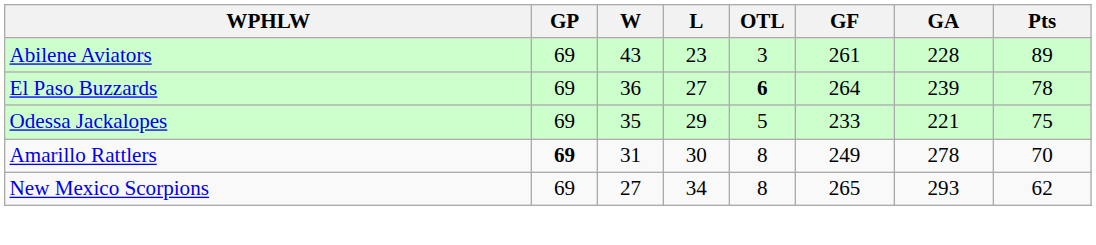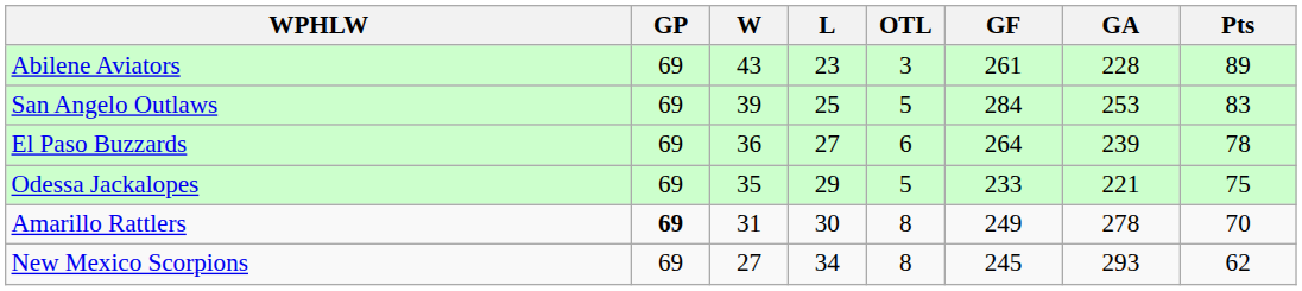 <table class="wikitable">
 <tr>
 <th width="40%" bgcolor="#e0e0e0">WPHLW</th>
 <th width="5%" bgcolor="#e0e0e0">GP</th>
 <th width="5%" bgcolor="#e0e0e0">W</th>
 <th width="5%" bgcolor="#e0e0e0">L</th>
 <th width="5%" bgcolor="#e0e0e0">OTL</th>
 <th width="7.5%" bgcolor="#e0e0e0">GF</th>
 <th width="7.5%" bgcolor="#e0e0e0">GA</th>
 <th width="7.5%" bgcolor="#e0e0e0">Pts</th>
 </tr>
 <tr align="center" bgcolor="#CCFFCC">
 <td align="left"><a href='#'>Abilene Aviators</a></td>
 <td>69</td>
 <td>43</td>
 <td>23</td>
 <td>3</td>
 <td>261</td>
 <td>228</td>
 <td>89</td>
 </tr>
 <tr align="center" bgcolor="#CCFFCC">
+<td align="left"><a href='#'>San Angelo Outlaws</a></td>
+<td>69</td>
+<td>39</td>
+<td>25</td>
+<td>5</td>
+<td>284</td>
+<td>253</td>
+<td>83</td>
+</tr>
+<tr align="center" bgcolor="#CCFFCC">
 <td align="left"><a href='#'>El Paso Buzzards</a></td>
 <td>69</td>
 <td>36</td>
 <td>27</td>
-<td><strong>6</strong></td>
+<td>6</td>
 <td>264</td>
 <td>239</td>
 <td>78</td>
 </tr>
 <tr align="center" bgcolor="#CCFFCC">
 <td align="left"><a href='#'>Odessa Jackalopes</a></td>
 <td>69</td>
 <td>35</td>
 <td>29</td>
 <td>5</td>
 <td>233</td>
 <td>221</td>
 <td>75</td>
 </tr>
 <tr align="center">
 <td align="left"><a href='#'>Amarillo Rattlers</a></td>
 <td><strong>69</strong></td>
 <td>31</td>
 <td>30</td>
 <td>8</td>
 <td>249</td>
 <td>278</td>
 <td>70</td>
 </tr>
 <tr align="center">
 <td align="left"><a href='#'>New Mexico Scorpions</a></td>
 <td>69</td>
 <td>27</td>
 <td>34</td>
 <td>8</td>
-<td>265</td>
+<td>245</td>
 <td>293</td>
 <td>62</td>
 </tr>
 </table>
